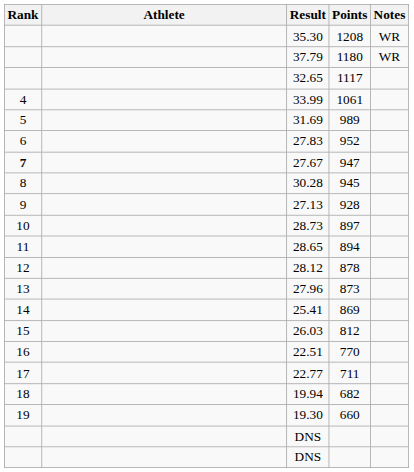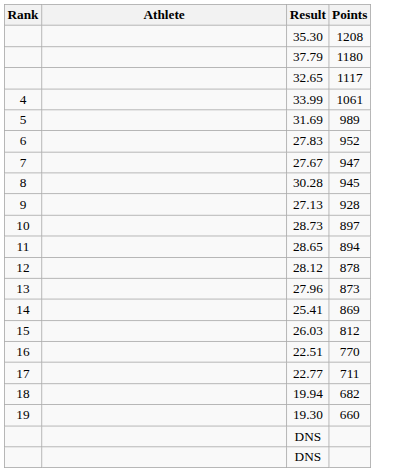 <table class="wikitable" style="text-align:center">
 <tr>
 <th>Rank</th>
 <th Style="width:18em">Athlete</th>
 <th>Result</th>
 <th>Points</th>
-<th>Notes</th>
 </tr>
 <tr>
 <td></td>
 <td style="text-align:left"></td>
 <td>35.30</td>
 <td>1208</td>
-<td>WR</td>
 </tr>
 <tr>
 <td></td>
 <td style="text-align:left"></td>
 <td>37.79</td>
 <td>1180</td>
-<td>WR</td>
 </tr>
 <tr>
 <td></td>
 <td style="text-align:left"></td>
 <td>32.65</td>
 <td>1117</td>
-<td></td>
 </tr>
 <tr>
 <td>4</td>
 <td style="text-align:left"></td>
 <td>33.99</td>
 <td>1061</td>
-<td></td>
 </tr>
 <tr>
 <td>5</td>
 <td style="text-align:left"></td>
 <td>31.69</td>
 <td>989</td>
-<td></td>
 </tr>
 <tr>
 <td>6</td>
 <td style="text-align:left"></td>
 <td>27.83</td>
 <td>952</td>
-<td></td>
 </tr>
 <tr>
-<td><strong>7</strong></td>
+<td>7</td>
 <td style="text-align:left"></td>
 <td>27.67</td>
 <td>947</td>
-<td></td>
 </tr>
 <tr>
 <td>8</td>
 <td style="text-align:left"></td>
 <td>30.28</td>
 <td>945</td>
-<td></td>
 </tr>
 <tr>
 <td>9</td>
 <td style="text-align:left"></td>
 <td>27.13</td>
 <td>928</td>
-<td></td>
 </tr>
 <tr>
 <td>10</td>
 <td style="text-align:left"></td>
 <td>28.73</td>
 <td>897</td>
-<td></td>
 </tr>
 <tr>
 <td>11</td>
 <td style="text-align:left"></td>
 <td>28.65</td>
 <td>894</td>
-<td></td>
 </tr>
 <tr>
 <td>12</td>
 <td style="text-align:left"></td>
 <td>28.12</td>
 <td>878</td>
-<td></td>
 </tr>
 <tr>
 <td>13</td>
 <td style="text-align:left"></td>
 <td>27.96</td>
 <td>873</td>
-<td></td>
 </tr>
 <tr>
 <td>14</td>
 <td style="text-align:left"></td>
 <td>25.41</td>
 <td>869</td>
-<td></td>
 </tr>
 <tr>
 <td>15</td>
 <td style="text-align:left"></td>
 <td>26.03</td>
 <td>812</td>
-<td></td>
 </tr>
 <tr>
 <td>16</td>
 <td style="text-align:left"></td>
 <td>22.51</td>
 <td>770</td>
-<td></td>
 </tr>
 <tr>
 <td>17</td>
 <td style="text-align:left"></td>
 <td>22.77</td>
 <td>711</td>
-<td></td>
 </tr>
 <tr>
 <td>18</td>
 <td style="text-align:left"></td>
 <td>19.94</td>
 <td>682</td>
-<td></td>
 </tr>
 <tr>
 <td>19</td>
 <td style="text-align:left"></td>
 <td>19.30</td>
 <td>660</td>
+</tr>
+<tr>
+<td></td>
+<td style="text-align:left"></td>
+<td>DNS</td>
 <td></td>
 </tr>
 <tr>
 <td></td>
 <td style="text-align:left"></td>
 <td>DNS</td>
 <td></td>
-<td></td>
-</tr>
-<tr>
-<td></td>
-<td style="text-align:left"></td>
-<td>DNS</td>
-<td></td>
-<td></td>
 </tr>
 </table>
